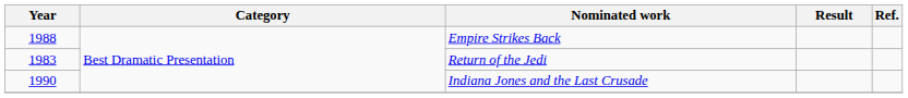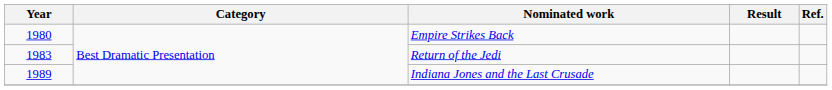 <table class=wikitable>
 <tr>
 <th scope="col" style="width:5em;">Year</th>
 <th scope="col" style="width:26em;">Category</th>
 <th scope="col" style="width:25em;">Nominated work</th>
 <th scope="col" style="width:5em;">Result</th>
 <th>Ref.</th>
 </tr>
 <tr>
-<td style="text-align:center;"><a href='#'>1988</a></td>
+<td style="text-align:center;"><a href='#'>1980</a></td>
 <td rowspan=3><a href='#'>Best Dramatic Presentation</a></td>
 <td><em><a href='#'>Empire Strikes Back</a></em></td>
 <td></td>
 <td></td>
 </tr>
 <tr>
 <td style="text-align:center;"><a href='#'>1983</a></td>
 <td><em><a href='#'>Return of the Jedi</a></em></td>
 <td></td>
 <td></td>
 </tr>
 <tr>
-<td style="text-align:center;"><a href='#'>1990</a></td>
+<td style="text-align:center;"><a href='#'>1989</a></td>
 <td><em><a href='#'>Indiana Jones and the Last Crusade</a></em></td>
 <td></td>
 <td></td>
 </tr>
 <tr>
 </tr>
 </table>
